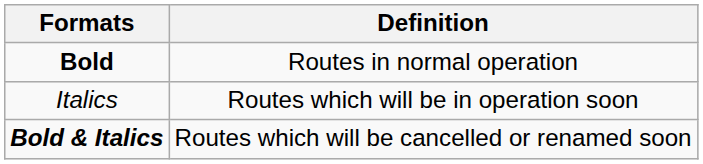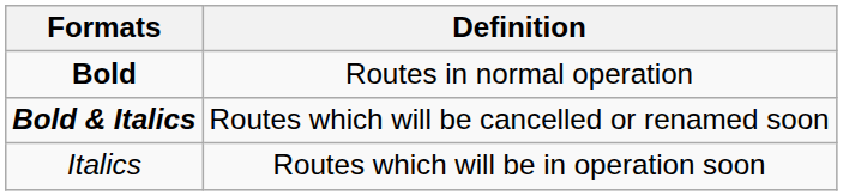 <table class="wikitable" style="text-align: center;">
 <tr>
 <th>Formats</th>
 <th>Definition</th>
 </tr>
 <tr>
 <td><strong>Bold</strong></td>
 <td>Routes in normal operation</td>
 </tr>
 <tr>
+<td><strong><em>Bold & Italics</em></strong></td>
+<td>Routes which will be cancelled or renamed soon</td>
+</tr>
+<tr>
 <td><em>Italics</em></td>
 <td>Routes which will be in operation soon</td>
 </tr>
-<tr>
-<td><strong><em>Bold & Italics</em></strong></td>
-<td>Routes which will be cancelled or renamed soon</td>
-</tr>
 </table>
